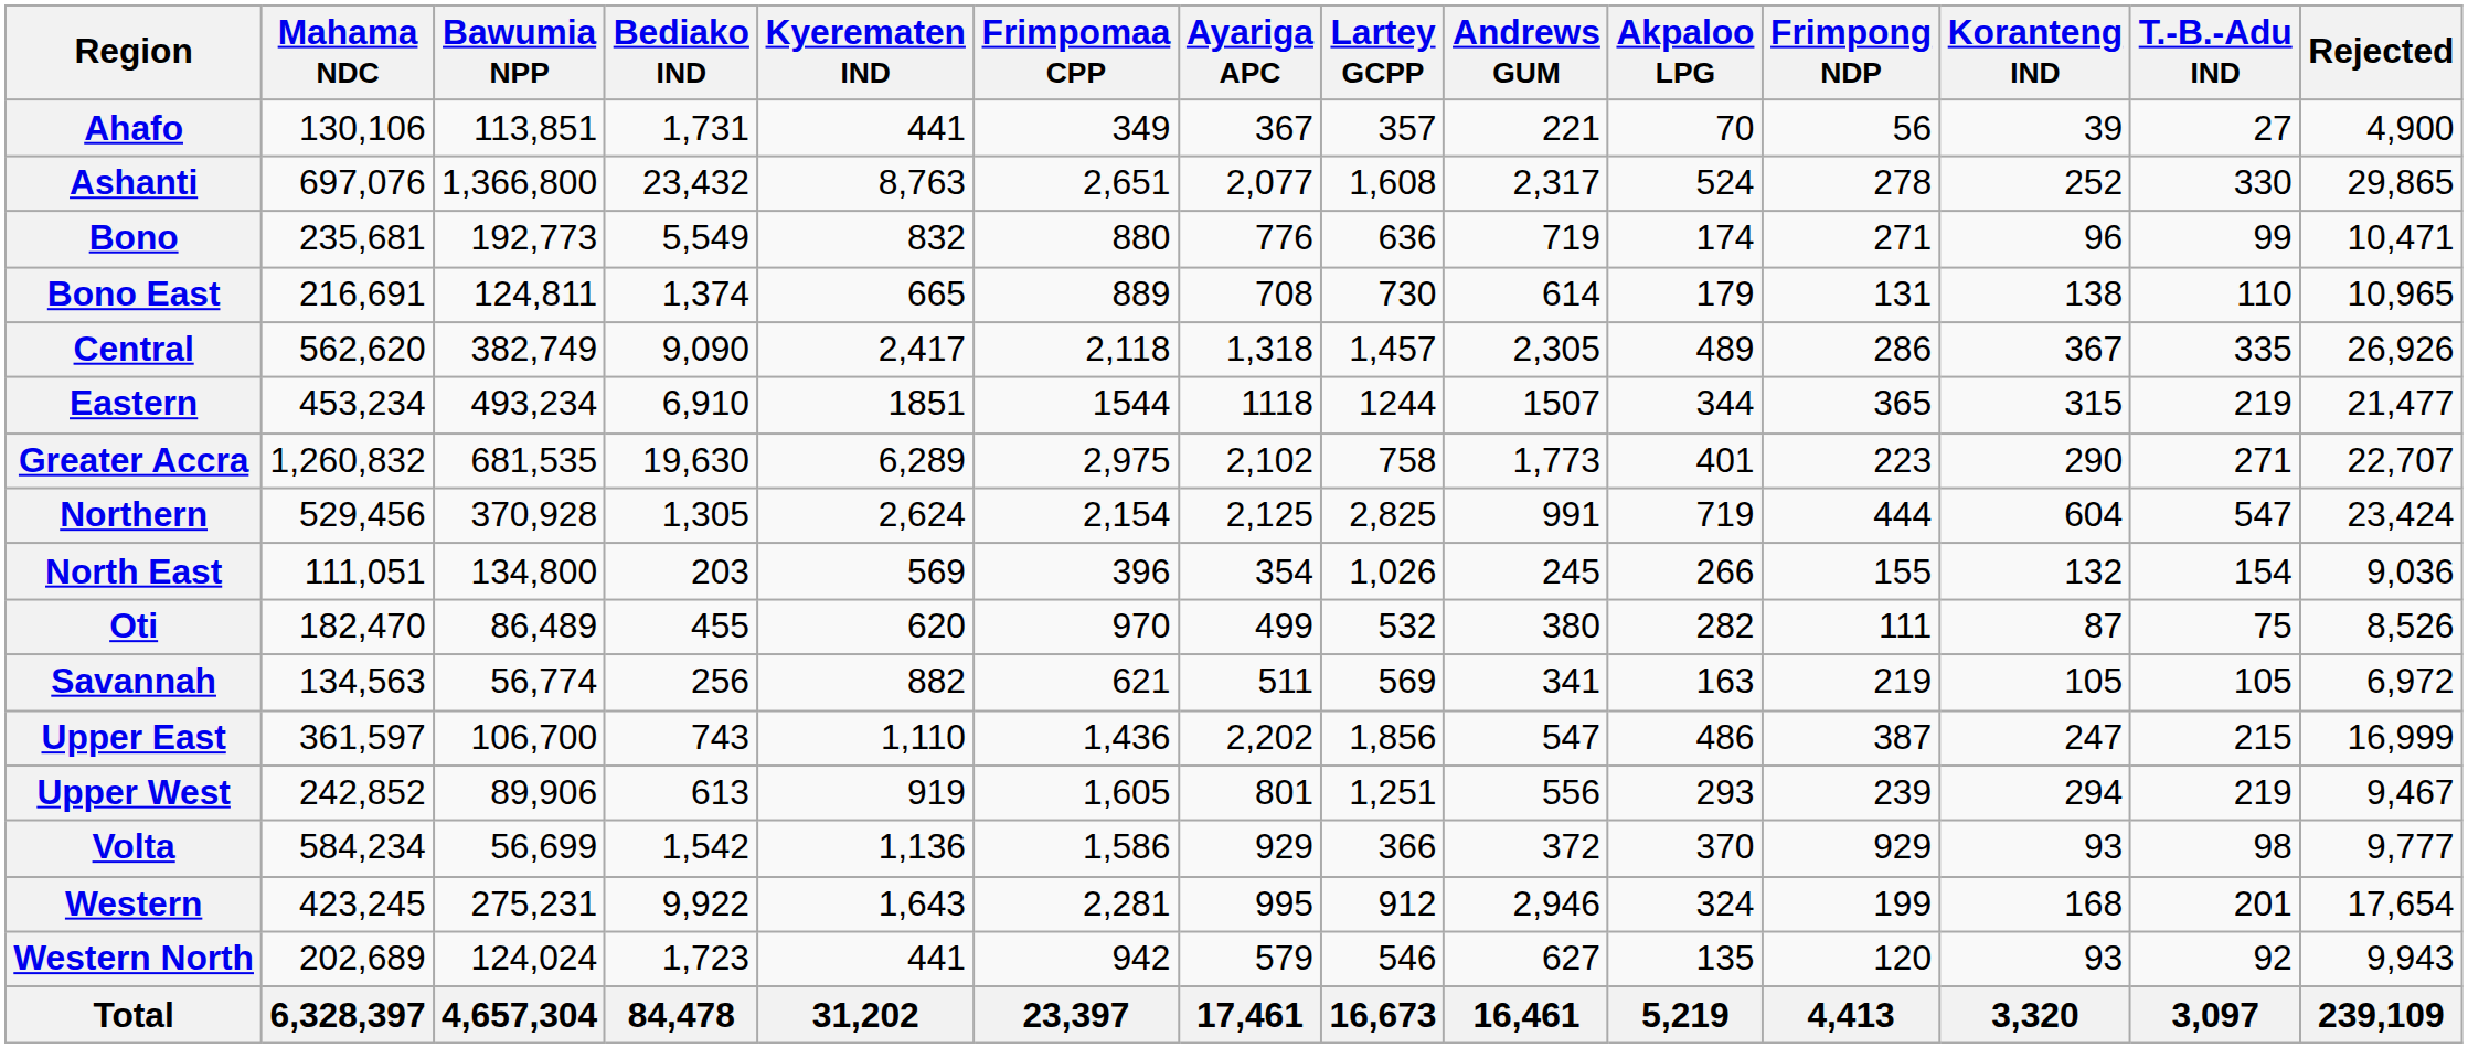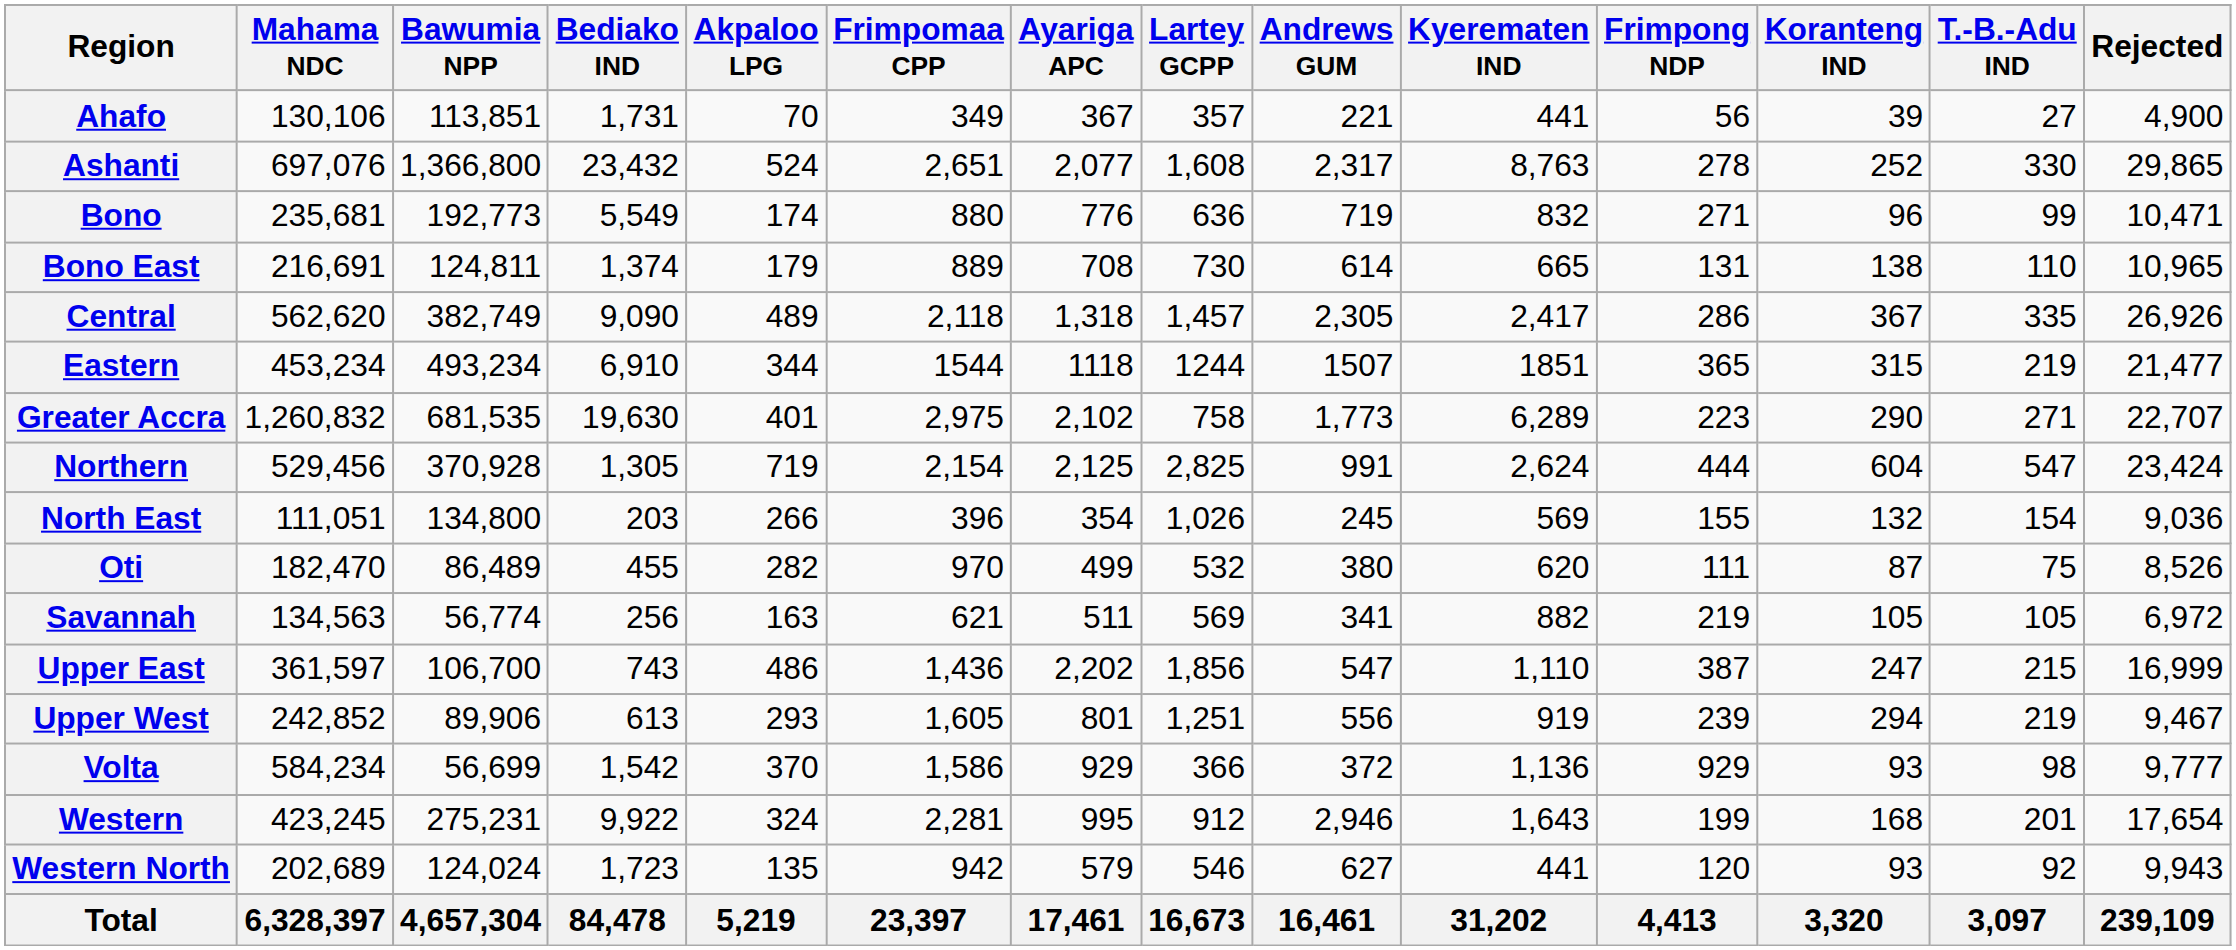 <table class=wikitable style=text-align:right>
 <tr>
 <th>Region</th>
 <th><a href='#'>Mahama</a><br><small>NDC</small></th>
 <th><a href='#'>Bawumia</a><br><small>NPP</small></th>
 <th><a href='#'>Bediako</a><br><small>IND</small></th>
-<th><a href='#'>Kyerematen</a><br><small>IND</small></th>
+<th><a href='#'>Akpaloo</a><br><small>LPG</small></th>
 <th><a href='#'>Frimpomaa</a><br><small>CPP</small></th>
 <th><a href='#'>Ayariga</a><br><small>APC</small></th>
 <th><a href='#'>Lartey</a><br><small>GCPP</small></th>
 <th><a href='#'>Andrews</a><br><small>GUM</small></th>
-<th><a href='#'>Akpaloo</a><br><small>LPG</small></th>
+<th><a href='#'>Kyerematen</a><br><small>IND</small></th>
 <th><a href='#'>Frimpong</a><br><small>NDP</small></th>
 <th><a href='#'>Koranteng</a><br><small>IND</small></th>
 <th><a href='#'>T.-B.-Adu</a><br><small>IND</small></th>
 <th>Rejected</th>
 </tr>
 <tr>
 <th><a href='#'>Ahafo</a></th>
 <td>130,106</td>
 <td>113,851</td>
 <td>1,731</td>
-<td>441</td>
+<td>70</td>
 <td>349</td>
 <td>367</td>
 <td>357</td>
 <td>221</td>
-<td>70</td>
+<td>441</td>
 <td>56</td>
 <td>39</td>
 <td>27</td>
 <td>4,900</td>
 </tr>
 <tr>
 <th><a href='#'>Ashanti</a></th>
 <td>697,076</td>
 <td>1,366,800</td>
 <td>23,432</td>
-<td>8,763</td>
+<td>524</td>
 <td>2,651</td>
 <td>2,077</td>
 <td>1,608</td>
 <td>2,317</td>
-<td>524</td>
+<td>8,763</td>
 <td>278</td>
 <td>252</td>
 <td>330</td>
 <td>29,865</td>
 </tr>
 <tr>
 <th><a href='#'>Bono</a></th>
 <td>235,681</td>
 <td>192,773</td>
 <td>5,549</td>
-<td>832</td>
+<td>174</td>
 <td>880</td>
 <td>776</td>
 <td>636</td>
 <td>719</td>
-<td>174</td>
+<td>832</td>
 <td>271</td>
 <td>96</td>
 <td>99</td>
 <td>10,471</td>
 </tr>
 <tr>
 <th><a href='#'>Bono East</a></th>
 <td>216,691</td>
 <td>124,811</td>
 <td>1,374</td>
-<td>665</td>
+<td>179</td>
 <td>889</td>
 <td>708</td>
 <td>730</td>
 <td>614</td>
-<td>179</td>
+<td>665</td>
 <td>131</td>
 <td>138</td>
 <td>110</td>
 <td>10,965</td>
 </tr>
 <tr>
 <th><a href='#'>Central</a></th>
 <td>562,620</td>
 <td>382,749</td>
 <td>9,090</td>
-<td>2,417</td>
+<td>489</td>
 <td>2,118</td>
 <td>1,318</td>
 <td>1,457</td>
 <td>2,305</td>
-<td>489</td>
+<td>2,417</td>
 <td>286</td>
 <td>367</td>
 <td>335</td>
 <td>26,926</td>
 </tr>
 <tr>
 <th><a href='#'>Eastern</a></th>
 <td>453,234</td>
 <td>493,234</td>
 <td>6,910</td>
-<td>1851</td>
+<td>344</td>
 <td>1544</td>
 <td>1118</td>
 <td>1244</td>
 <td>1507</td>
-<td>344</td>
+<td>1851</td>
 <td>365</td>
 <td>315</td>
 <td>219</td>
 <td>21,477</td>
 </tr>
 <tr>
 <th><a href='#'>Greater Accra</a></th>
 <td>1,260,832</td>
 <td>681,535</td>
 <td>19,630</td>
-<td>6,289</td>
+<td>401</td>
 <td>2,975</td>
 <td>2,102</td>
 <td>758</td>
 <td>1,773</td>
-<td>401</td>
+<td>6,289</td>
 <td>223</td>
 <td>290</td>
 <td>271</td>
 <td>22,707</td>
 </tr>
 <tr>
 <th><a href='#'>Northern</a></th>
 <td>529,456</td>
 <td>370,928</td>
 <td>1,305</td>
-<td>2,624</td>
+<td>719</td>
 <td>2,154</td>
 <td>2,125</td>
 <td>2,825</td>
 <td>991</td>
-<td>719</td>
+<td>2,624</td>
 <td>444</td>
 <td>604</td>
 <td>547</td>
 <td>23,424</td>
 </tr>
 <tr>
 <th><a href='#'>North East</a></th>
 <td>111,051</td>
 <td>134,800</td>
 <td>203</td>
-<td>569</td>
+<td>266</td>
 <td>396</td>
 <td>354</td>
 <td>1,026</td>
 <td>245</td>
-<td>266</td>
+<td>569</td>
 <td>155</td>
 <td>132</td>
 <td>154</td>
 <td>9,036</td>
 </tr>
 <tr>
 <th><a href='#'>Oti</a></th>
 <td>182,470</td>
 <td>86,489</td>
 <td>455</td>
-<td>620</td>
+<td>282</td>
 <td>970</td>
 <td>499</td>
 <td>532</td>
 <td>380</td>
-<td>282</td>
+<td>620</td>
 <td>111</td>
 <td>87</td>
 <td>75</td>
 <td>8,526</td>
 </tr>
 <tr>
 <th><a href='#'>Savannah</a></th>
 <td>134,563</td>
 <td>56,774</td>
 <td>256</td>
-<td>882</td>
+<td>163</td>
 <td>621</td>
 <td>511</td>
 <td>569</td>
 <td>341</td>
-<td>163</td>
+<td>882</td>
 <td>219</td>
 <td>105</td>
 <td>105</td>
 <td>6,972</td>
 </tr>
 <tr>
 <th><a href='#'>Upper East</a></th>
 <td>361,597</td>
 <td>106,700</td>
 <td>743</td>
-<td>1,110</td>
+<td>486</td>
 <td>1,436</td>
 <td>2,202</td>
 <td>1,856</td>
 <td>547</td>
-<td>486</td>
+<td>1,110</td>
 <td>387</td>
 <td>247</td>
 <td>215</td>
 <td>16,999</td>
 </tr>
 <tr>
 <th><a href='#'>Upper West</a></th>
 <td>242,852</td>
 <td>89,906</td>
 <td>613</td>
-<td>919</td>
+<td>293</td>
 <td>1,605</td>
 <td>801</td>
 <td>1,251</td>
 <td>556</td>
-<td>293</td>
+<td>919</td>
 <td>239</td>
 <td>294</td>
 <td>219</td>
 <td>9,467</td>
 </tr>
 <tr>
 <th><a href='#'>Volta</a></th>
 <td>584,234</td>
 <td>56,699</td>
 <td>1,542</td>
-<td>1,136</td>
+<td>370</td>
 <td>1,586</td>
 <td>929</td>
 <td>366</td>
 <td>372</td>
-<td>370</td>
+<td>1,136</td>
 <td>929</td>
 <td>93</td>
 <td>98</td>
 <td>9,777</td>
 </tr>
 <tr>
 <th><a href='#'>Western</a></th>
 <td>423,245</td>
 <td>275,231</td>
 <td>9,922</td>
-<td>1,643</td>
+<td>324</td>
 <td>2,281</td>
 <td>995</td>
 <td>912</td>
 <td>2,946</td>
-<td>324</td>
+<td>1,643</td>
 <td>199</td>
 <td>168</td>
 <td>201</td>
 <td>17,654</td>
 </tr>
 <tr>
 <th><a href='#'>Western North</a></th>
 <td>202,689</td>
 <td>124,024</td>
 <td>1,723</td>
-<td>441</td>
+<td>135</td>
 <td>942</td>
 <td>579</td>
 <td>546</td>
 <td>627</td>
-<td>135</td>
+<td>441</td>
 <td>120</td>
 <td>93</td>
 <td>92</td>
 <td>9,943</td>
 </tr>
 <tr>
 <th>Total</th>
 <th>6,328,397</th>
 <th>4,657,304</th>
 <th>84,478</th>
-<th>31,202</th>
+<th>5,219</th>
 <th>23,397</th>
 <th>17,461</th>
 <th>16,673</th>
 <th>16,461</th>
-<th>5,219</th>
+<th>31,202</th>
 <th>4,413</th>
 <th>3,320</th>
 <th>3,097</th>
 <th>239,109</th>
 </tr>
 </table>
